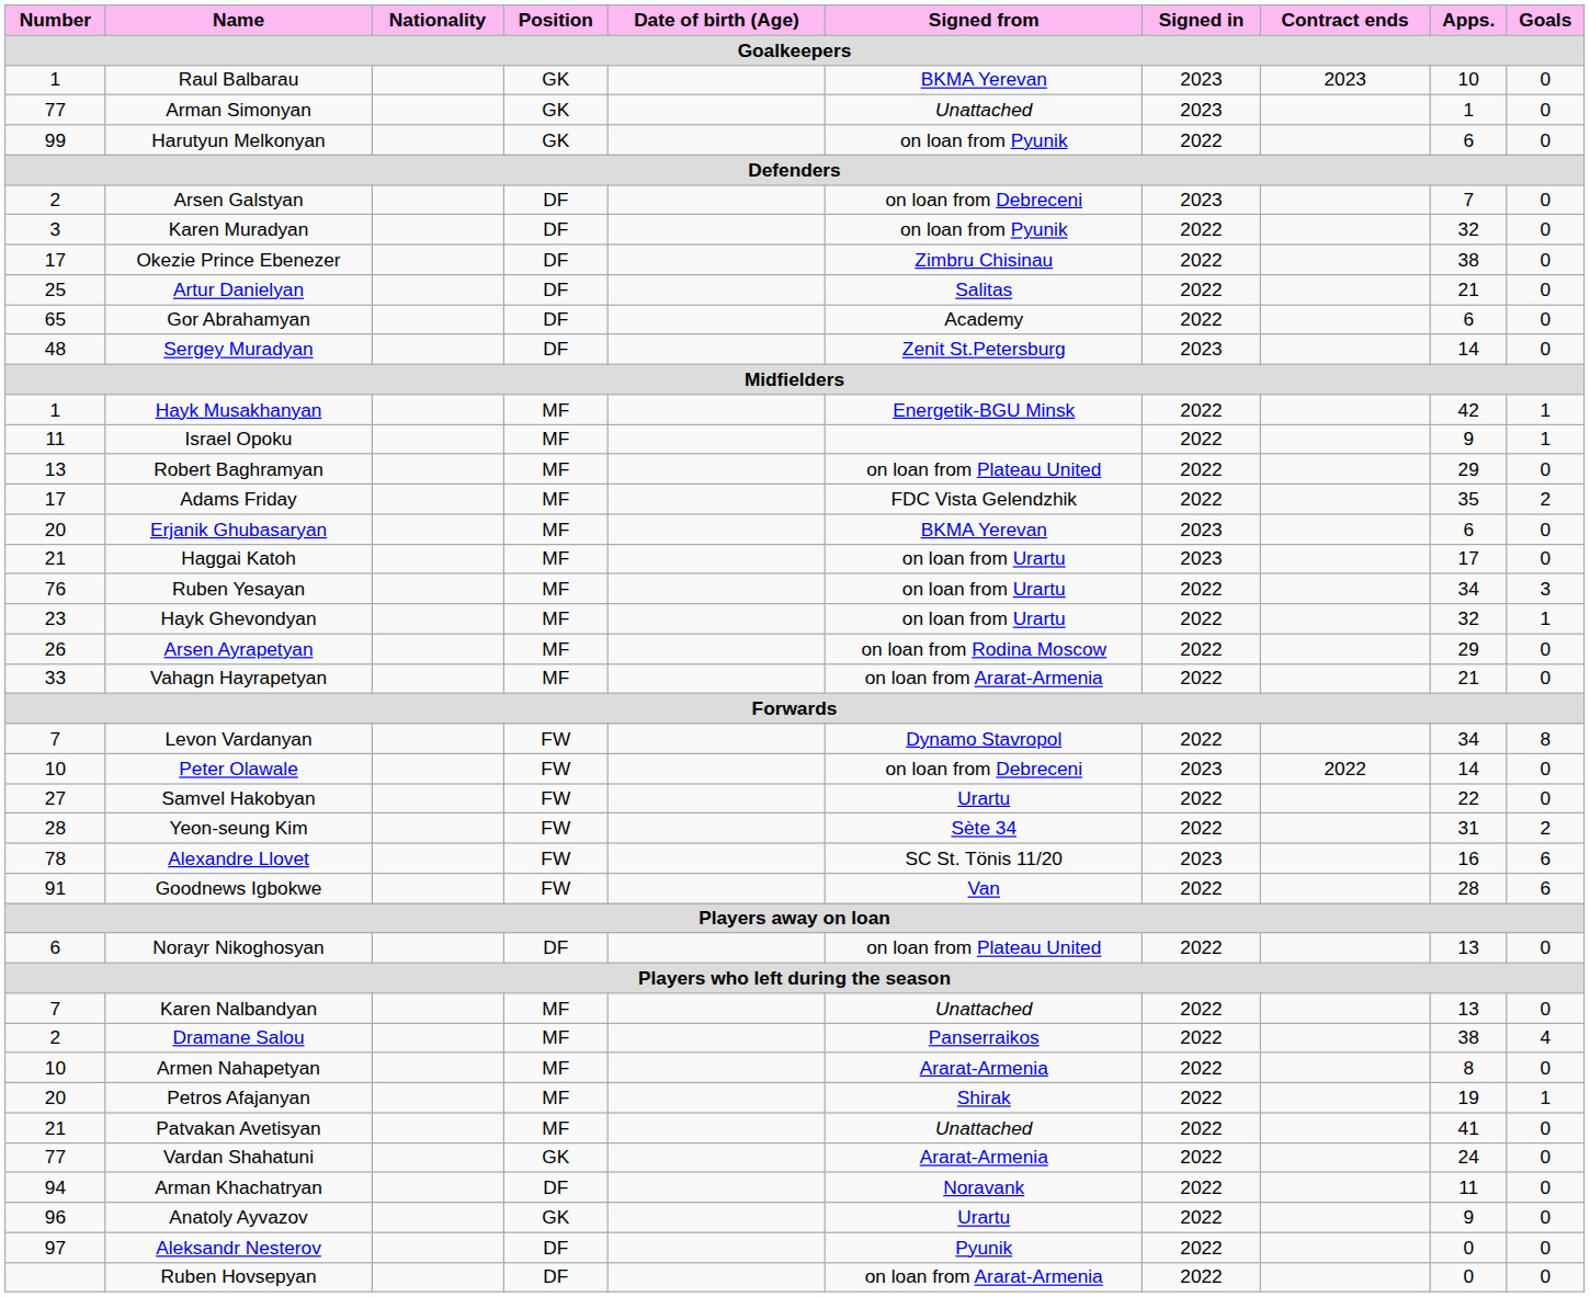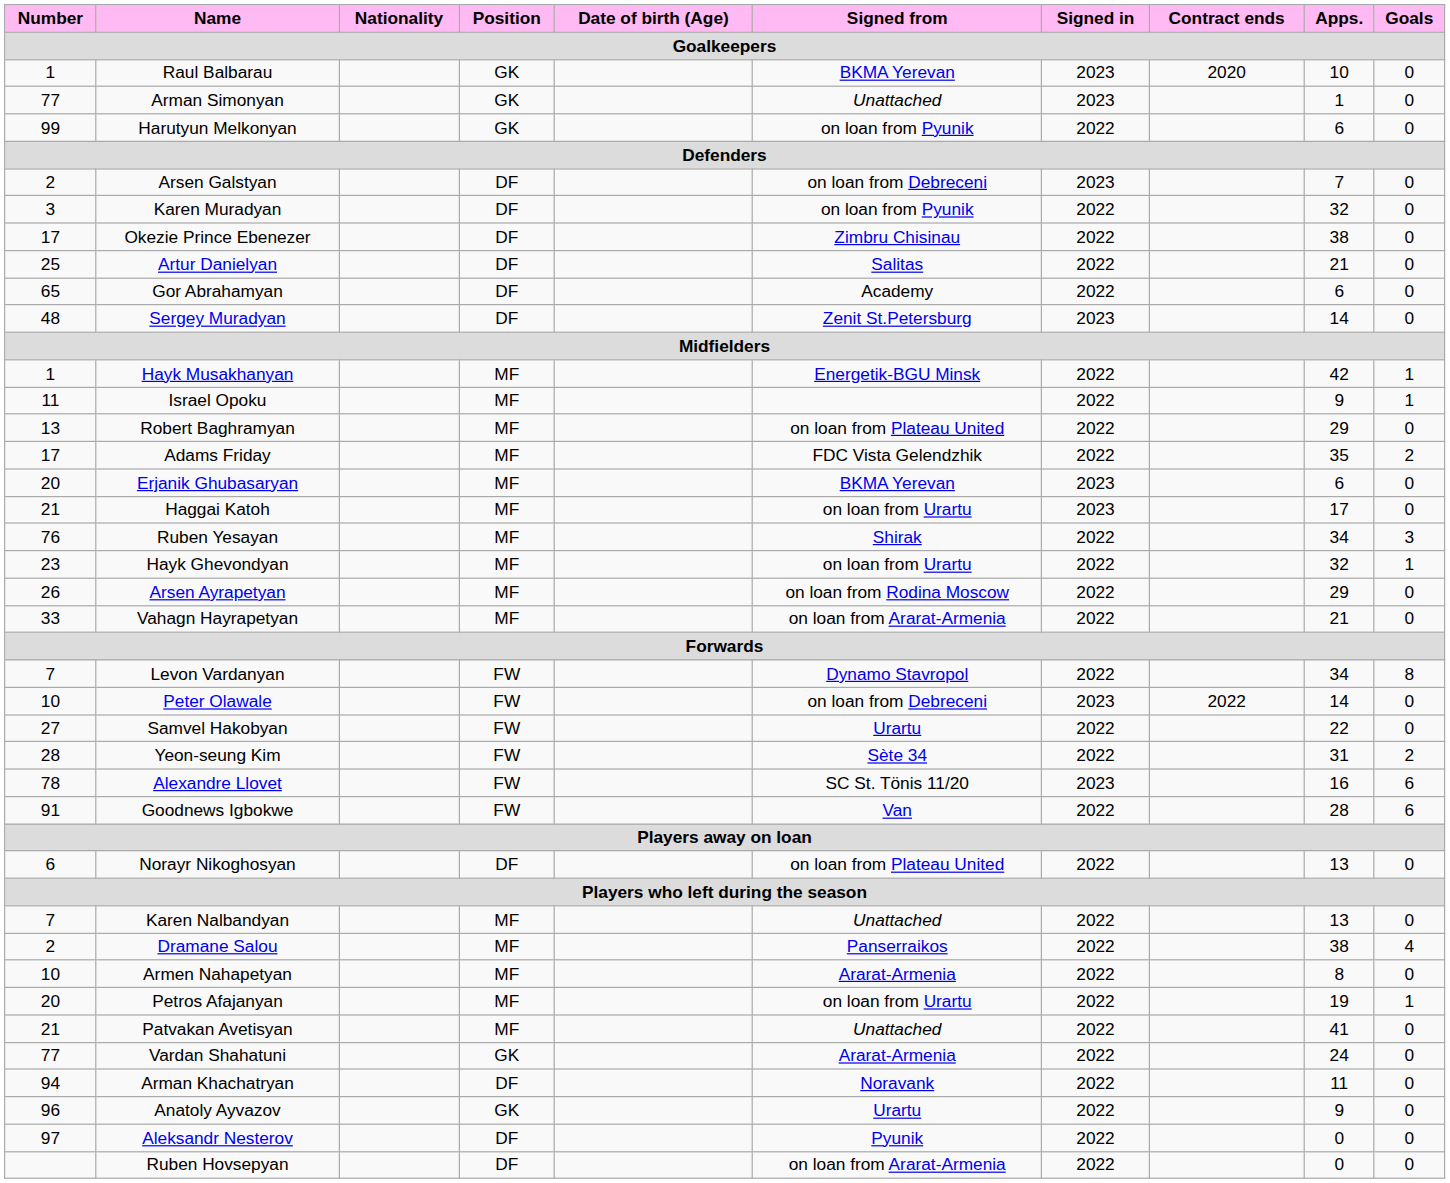 <table class="wikitable"  style="text-align:center; font-size:90%; width:95%;">
 <tr>
 <th style="background:#FFB9F3; color:#000000; text-align:center;">Number</th>
 <th style="background:#FFB9F3; color:#000000; text-align:center;">Name</th>
 <th style="background:#FFB9F3; color:#000000; text-align:center;">Nationality</th>
 <th style="background:#FFB9F3; color:#000000; text-align:center;">Position</th>
 <th style="background:#FFB9F3; color:#000000; text-align:center;">Date of birth (Age)</th>
 <th style="background:#FFB9F3; color:#000000; text-align:center;">Signed from</th>
 <th style="background:#FFB9F3; color:#000000; text-align:center;">Signed in</th>
 <th style="background:#FFB9F3; color:#000000; text-align:center;">Contract ends</th>
 <th style="background:#FFB9F3; color:#000000; text-align:center;">Apps.</th>
 <th style="background:#FFB9F3; color:#000000; text-align:center;">Goals</th>
 </tr>
 <tr>
 <th colspan="11"  style="background:#dcdcdc; text-align:center;">Goalkeepers</th>
 </tr>
 <tr>
 <td>1</td>
 <td>Raul Balbarau</td>
 <td></td>
 <td>GK</td>
 <td></td>
 <td><a href='#'>BKMA Yerevan</a></td>
 <td>2023</td>
-<td>2023</td>
+<td>2020</td>
 <td>10</td>
 <td>0</td>
 </tr>
 <tr>
 <td>77</td>
 <td>Arman Simonyan</td>
 <td></td>
 <td>GK</td>
 <td></td>
 <td><em>Unattached</em></td>
 <td>2023</td>
 <td></td>
 <td>1</td>
 <td>0</td>
 </tr>
 <tr>
 <td>99</td>
 <td>Harutyun Melkonyan</td>
 <td></td>
 <td>GK</td>
 <td></td>
 <td>on loan from <a href='#'>Pyunik</a></td>
 <td>2022</td>
 <td></td>
 <td>6</td>
 <td>0</td>
 </tr>
 <tr>
 <th colspan="11"  style="background:#dcdcdc; text-align:center;">Defenders</th>
 </tr>
 <tr>
 <td>2</td>
 <td>Arsen Galstyan</td>
 <td></td>
 <td>DF</td>
 <td></td>
 <td>on loan from <a href='#'>Debreceni</a></td>
 <td>2023</td>
 <td></td>
 <td>7</td>
 <td>0</td>
 </tr>
 <tr>
 <td>3</td>
 <td>Karen Muradyan</td>
 <td></td>
 <td>DF</td>
 <td></td>
 <td>on loan from <a href='#'>Pyunik</a></td>
 <td>2022</td>
 <td></td>
 <td>32</td>
 <td>0</td>
 </tr>
 <tr>
 <td>17</td>
 <td>Okezie Prince Ebenezer</td>
 <td></td>
 <td>DF</td>
 <td></td>
 <td><a href='#'>Zimbru Chisinau</a></td>
 <td>2022</td>
 <td></td>
 <td>38</td>
 <td>0</td>
 </tr>
 <tr>
 <td>25</td>
 <td><a href='#'>Artur Danielyan</a></td>
 <td></td>
 <td>DF</td>
 <td></td>
 <td><a href='#'>Salitas</a></td>
 <td>2022</td>
 <td></td>
 <td>21</td>
 <td>0</td>
 </tr>
 <tr>
 <td>65</td>
 <td>Gor Abrahamyan</td>
 <td></td>
 <td>DF</td>
 <td></td>
 <td>Academy</td>
 <td>2022</td>
 <td></td>
 <td>6</td>
 <td>0</td>
 </tr>
 <tr>
 <td>48</td>
 <td><a href='#'>Sergey Muradyan</a></td>
 <td></td>
 <td>DF</td>
 <td></td>
 <td><a href='#'>Zenit St.Petersburg</a></td>
 <td>2023</td>
 <td></td>
 <td>14</td>
 <td>0</td>
 </tr>
 <tr>
 <th colspan="11"  style="background:#dcdcdc; text-align:center;">Midfielders</th>
 </tr>
 <tr>
 <td>1</td>
 <td><a href='#'>Hayk Musakhanyan</a></td>
 <td></td>
 <td>MF</td>
 <td></td>
 <td><a href='#'>Energetik-BGU Minsk</a></td>
 <td>2022</td>
 <td></td>
 <td>42</td>
 <td>1</td>
 </tr>
 <tr>
 <td>11</td>
 <td>Israel Opoku</td>
 <td></td>
 <td>MF</td>
 <td></td>
 <td></td>
 <td>2022</td>
 <td></td>
 <td>9</td>
 <td>1</td>
 </tr>
 <tr>
 <td>13</td>
 <td>Robert Baghramyan</td>
 <td></td>
 <td>MF</td>
 <td></td>
 <td>on loan from <a href='#'>Plateau United</a></td>
 <td>2022</td>
 <td></td>
 <td>29</td>
 <td>0</td>
 </tr>
 <tr>
 <td>17</td>
 <td>Adams Friday</td>
 <td></td>
 <td>MF</td>
 <td></td>
 <td>FDC Vista Gelendzhik</td>
 <td>2022</td>
 <td></td>
 <td>35</td>
 <td>2</td>
 </tr>
 <tr>
 <td>20</td>
 <td><a href='#'>Erjanik Ghubasaryan</a></td>
 <td></td>
 <td>MF</td>
 <td></td>
 <td><a href='#'>BKMA Yerevan</a></td>
 <td>2023</td>
 <td></td>
 <td>6</td>
 <td>0</td>
 </tr>
 <tr>
 <td>21</td>
 <td>Haggai Katoh</td>
 <td></td>
 <td>MF</td>
 <td></td>
 <td>on loan from <a href='#'>Urartu</a></td>
 <td>2023</td>
 <td></td>
 <td>17</td>
 <td>0</td>
 </tr>
 <tr>
 <td>76</td>
 <td>Ruben Yesayan</td>
 <td></td>
 <td>MF</td>
 <td></td>
-<td>on loan from <a href='#'>Urartu</a></td>
+<td><a href='#'>Shirak</a></td>
 <td>2022</td>
 <td></td>
 <td>34</td>
 <td>3</td>
 </tr>
 <tr>
 <td>23</td>
 <td>Hayk Ghevondyan</td>
 <td></td>
 <td>MF</td>
 <td></td>
 <td>on loan from <a href='#'>Urartu</a></td>
 <td>2022</td>
 <td></td>
 <td>32</td>
 <td>1</td>
 </tr>
 <tr>
 <td>26</td>
 <td><a href='#'>Arsen Ayrapetyan</a></td>
 <td></td>
 <td>MF</td>
 <td></td>
 <td>on loan from <a href='#'>Rodina Moscow</a></td>
 <td>2022</td>
 <td></td>
 <td>29</td>
 <td>0</td>
 </tr>
 <tr>
 <td>33</td>
 <td>Vahagn Hayrapetyan</td>
 <td></td>
 <td>MF</td>
 <td></td>
 <td>on loan from <a href='#'>Ararat-Armenia</a></td>
 <td>2022</td>
 <td></td>
 <td>21</td>
 <td>0</td>
 </tr>
 <tr>
 <th colspan="11"  style="background:#dcdcdc; text-align:center;">Forwards</th>
 </tr>
 <tr>
 <td>7</td>
 <td>Levon Vardanyan</td>
 <td></td>
 <td>FW</td>
 <td></td>
 <td><a href='#'>Dynamo Stavropol</a></td>
 <td>2022</td>
 <td></td>
 <td>34</td>
 <td>8</td>
 </tr>
 <tr>
 <td>10</td>
 <td><a href='#'>Peter Olawale</a></td>
 <td></td>
 <td>FW</td>
 <td></td>
 <td>on loan from <a href='#'>Debreceni</a></td>
 <td>2023</td>
 <td>2022</td>
 <td>14</td>
 <td>0</td>
 </tr>
 <tr>
 <td>27</td>
 <td>Samvel Hakobyan</td>
 <td></td>
 <td>FW</td>
 <td></td>
 <td><a href='#'>Urartu</a></td>
 <td>2022</td>
 <td></td>
 <td>22</td>
 <td>0</td>
 </tr>
 <tr>
 <td>28</td>
 <td>Yeon-seung Kim</td>
 <td></td>
 <td>FW</td>
 <td></td>
 <td><a href='#'>Sète 34</a></td>
 <td>2022</td>
 <td></td>
 <td>31</td>
 <td>2</td>
 </tr>
 <tr>
 <td>78</td>
 <td><a href='#'>Alexandre Llovet</a></td>
 <td></td>
 <td>FW</td>
 <td></td>
 <td>SC St. Tönis 11/20</td>
 <td>2023</td>
 <td></td>
 <td>16</td>
 <td>6</td>
 </tr>
 <tr>
 <td>91</td>
 <td>Goodnews Igbokwe</td>
 <td></td>
 <td>FW</td>
 <td></td>
 <td><a href='#'>Van</a></td>
 <td>2022</td>
 <td></td>
 <td>28</td>
 <td>6</td>
 </tr>
 <tr>
 <th colspan="11"  style="background:#dcdcdc; text-align:center;">Players away on loan</th>
 </tr>
 <tr>
 <td>6</td>
 <td>Norayr Nikoghosyan</td>
 <td></td>
 <td>DF</td>
 <td></td>
 <td>on loan from <a href='#'>Plateau United</a></td>
 <td>2022</td>
 <td></td>
 <td>13</td>
 <td>0</td>
 </tr>
 <tr>
 <th colspan="11"  style="background:#dcdcdc; text-align:center;">Players who left during the season</th>
 </tr>
 <tr>
 <td>7</td>
 <td>Karen Nalbandyan</td>
 <td></td>
 <td>MF</td>
 <td></td>
 <td><em>Unattached</em></td>
 <td>2022</td>
 <td></td>
 <td>13</td>
 <td>0</td>
 </tr>
 <tr>
 <td>2</td>
 <td><a href='#'>Dramane Salou</a></td>
 <td></td>
 <td>MF</td>
 <td></td>
 <td><a href='#'>Panserraikos</a></td>
 <td>2022</td>
 <td></td>
 <td>38</td>
 <td>4</td>
 </tr>
 <tr>
 <td>10</td>
 <td>Armen Nahapetyan</td>
 <td></td>
 <td>MF</td>
 <td></td>
 <td><a href='#'>Ararat-Armenia</a></td>
 <td>2022</td>
 <td></td>
 <td>8</td>
 <td>0</td>
 </tr>
 <tr>
 <td>20</td>
 <td>Petros Afajanyan</td>
 <td></td>
 <td>MF</td>
 <td></td>
-<td><a href='#'>Shirak</a></td>
+<td>on loan from <a href='#'>Urartu</a></td>
 <td>2022</td>
 <td></td>
 <td>19</td>
 <td>1</td>
 </tr>
 <tr>
 <td>21</td>
 <td>Patvakan Avetisyan</td>
 <td></td>
 <td>MF</td>
 <td></td>
 <td><em>Unattached</em></td>
 <td>2022</td>
 <td></td>
 <td>41</td>
 <td>0</td>
 </tr>
 <tr>
 <td>77</td>
 <td>Vardan Shahatuni</td>
 <td></td>
 <td>GK</td>
 <td></td>
 <td><a href='#'>Ararat-Armenia</a></td>
 <td>2022</td>
 <td></td>
 <td>24</td>
 <td>0</td>
 </tr>
 <tr>
 <td>94</td>
 <td>Arman Khachatryan</td>
 <td></td>
 <td>DF</td>
 <td></td>
 <td><a href='#'>Noravank</a></td>
 <td>2022</td>
 <td></td>
 <td>11</td>
 <td>0</td>
 </tr>
 <tr>
 <td>96</td>
 <td>Anatoly Ayvazov</td>
 <td></td>
 <td>GK</td>
 <td></td>
 <td><a href='#'>Urartu</a></td>
 <td>2022</td>
 <td></td>
 <td>9</td>
 <td>0</td>
 </tr>
 <tr>
 <td>97</td>
 <td><a href='#'>Aleksandr Nesterov</a></td>
 <td></td>
 <td>DF</td>
 <td></td>
 <td><a href='#'>Pyunik</a></td>
 <td>2022</td>
 <td></td>
 <td>0</td>
 <td>0</td>
 </tr>
 <tr>
 <td></td>
 <td>Ruben Hovsepyan</td>
 <td></td>
 <td>DF</td>
 <td></td>
 <td>on loan from <a href='#'>Ararat-Armenia</a></td>
 <td>2022</td>
 <td></td>
 <td>0</td>
 <td>0</td>
 </tr>
 </table>
